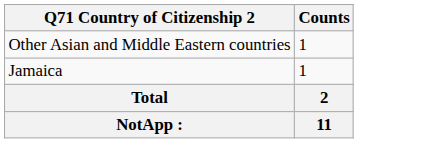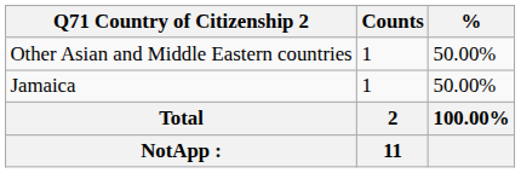 <table class="wikitable sortable">
 <tr>
 <th>Q71 Country of Citizenship 2</th>
 <th>Counts</th>
+<th>%</th>
 </tr>
 <tr>
 <td>Other Asian and Middle Eastern countries</td>
 <td>1</td>
+<td>50.00%</td>
 </tr>
 <tr>
 <td>Jamaica</td>
 <td>1</td>
+<td>50.00%</td>
 </tr>
 <tr>
 <th>Total</th>
 <th>2</th>
+<th>100.00%</th>
 </tr>
 <tr>
 <th>NotApp :</th>
 <th>11</th>
+<th></th>
 </tr>
 </table>
